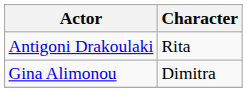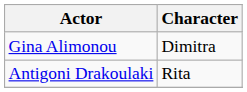 <table class="wikitable">
 <tr>
 <th>Actor</th>
 <th>Character</th>
 </tr>
 <tr>
+<td><a href='#'>Gina Alimonou</a></td>
+<td>Dimitra</td>
+</tr>
+<tr>
 <td><a href='#'>Antigoni Drakoulaki</a></td>
 <td>Rita</td>
 </tr>
 <tr>
-<td><a href='#'>Gina Alimonou</a></td>
-<td>Dimitra</td>
-</tr>
-<tr>
 </tr>
 </table>
